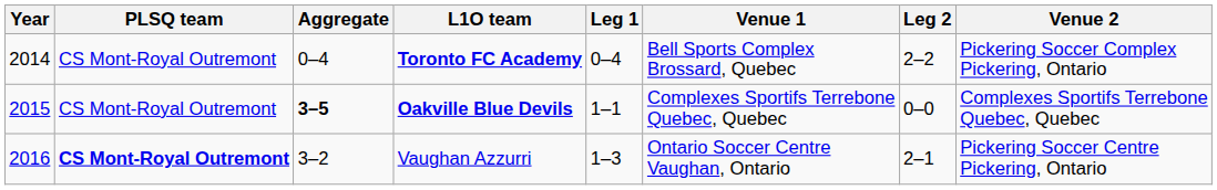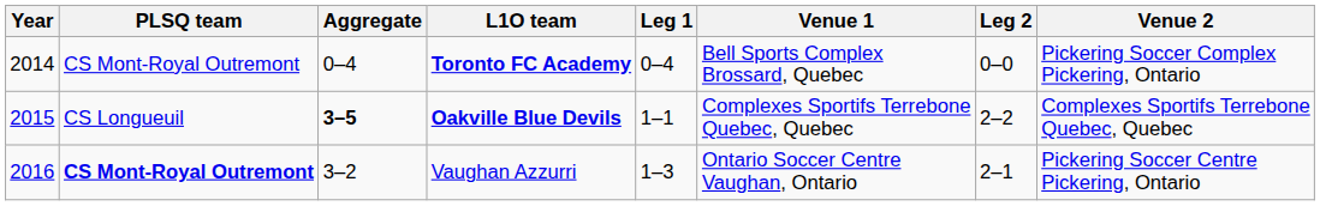 <table class="wikitable">
 <tr>
 <th>Year</th>
 <th>PLSQ team</th>
 <th>Aggregate</th>
 <th>L1O team</th>
 <th>Leg 1</th>
 <th>Venue 1</th>
 <th>Leg 2</th>
 <th>Venue 2</th>
 </tr>
 <tr>
 <td>2014</td>
 <td><a href='#'>CS Mont-Royal Outremont</a></td>
 <td>0–4</td>
 <td><strong><a href='#'>Toronto FC Academy</a></strong></td>
 <td>0–4</td>
 <td><a href='#'>Bell Sports Complex</a><br><a href='#'>Brossard</a>, Quebec</td>
-<td>2–2</td>
+<td>0–0</td>
 <td><a href='#'>Pickering Soccer Complex</a><br><a href='#'>Pickering</a>, Ontario</td>
 </tr>
 <tr>
 <td><a href='#'>2015</a></td>
-<td><a href='#'>CS Mont-Royal Outremont</a></td>
+<td><a href='#'>CS Longueuil</a></td>
 <td><strong>3–5</strong></td>
 <td><strong><a href='#'>Oakville Blue Devils</a></strong></td>
 <td>1–1</td>
 <td><a href='#'>Complexes Sportifs Terrebone</a><br><a href='#'>Quebec</a>, Quebec</td>
-<td>0–0</td>
+<td>2–2</td>
 <td><a href='#'>Complexes Sportifs Terrebone</a><br><a href='#'>Quebec</a>, Quebec</td>
 </tr>
 <tr>
 <td><a href='#'>2016</a></td>
 <td><strong><a href='#'>CS Mont-Royal Outremont</a></strong></td>
 <td>3–2</td>
 <td><a href='#'>Vaughan Azzurri</a></td>
 <td>1–3</td>
 <td><a href='#'>Ontario Soccer Centre</a><br><a href='#'>Vaughan</a>, Ontario</td>
 <td>2–1</td>
 <td><a href='#'>Pickering Soccer Centre</a><br><a href='#'>Pickering</a>, Ontario</td>
 </tr>
 </table>
